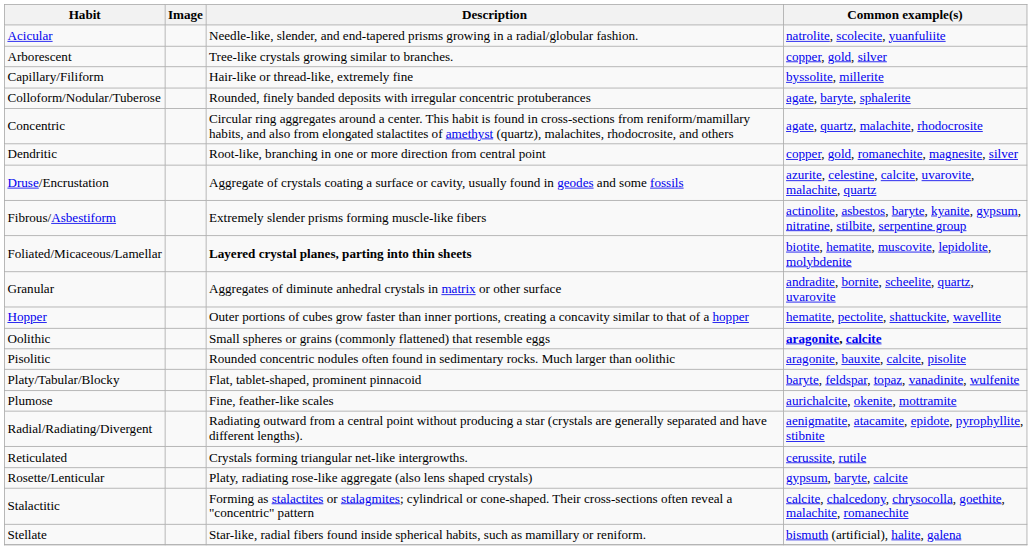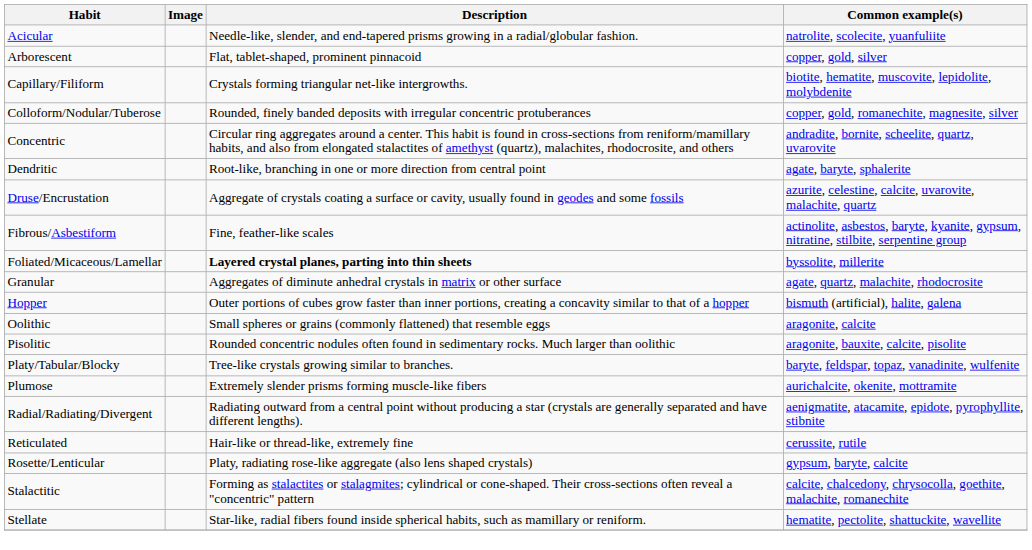 <table class="wikitable">
 <tr>
 <th>Habit</th>
 <th>Image</th>
 <th>Description</th>
 <th>Common example(s)</th>
 </tr>
 <tr>
 <td><a href='#'>Acicular</a></td>
 <td></td>
 <td>Needle-like, slender, and end-tapered prisms growing in a radial/globular fashion.</td>
 <td><a href='#'>natrolite</a>, <a href='#'>scolecite</a>, <a href='#'>yuanfuliite</a></td>
 </tr>
 <tr>
 <td>Arborescent</td>
 <td></td>
-<td>Tree-like crystals growing similar to branches.</td>
+<td>Flat, tablet-shaped, prominent pinnacoid</td>
 <td><a href='#'>copper</a>, <a href='#'>gold</a>, <a href='#'>silver</a></td>
 </tr>
 <tr>
 <td>Capillary/Filiform</td>
 <td></td>
-<td>Hair-like or thread-like, extremely fine</td>
-<td><a href='#'>byssolite</a>, <a href='#'>millerite</a></td>
+<td>Crystals forming triangular net-like intergrowths.</td>
+<td><a href='#'>biotite</a>, <a href='#'>hematite</a>, <a href='#'>muscovite</a>, <a href='#'>lepidolite</a>, <a href='#'>molybdenite</a></td>
 </tr>
 <tr>
 <td>Colloform/Nodular/Tuberose</td>
 <td></td>
 <td>Rounded, finely banded deposits with irregular concentric protuberances</td>
-<td><a href='#'>agate</a>, <a href='#'>baryte</a>, <a href='#'>sphalerite</a></td>
+<td><a href='#'>copper</a>, <a href='#'>gold</a>, <a href='#'>romanechite</a>, <a href='#'>magnesite</a>, <a href='#'>silver</a></td>
 </tr>
 <tr>
 <td>Concentric</td>
 <td></td>
 <td>Circular ring aggregates around a center. This habit is found in cross-sections from reniform/mamillary habits, and also from elongated stalactites of <a href='#'>amethyst</a> (quartz), malachites, rhodocrosite, and others</td>
-<td><a href='#'>agate</a>, <a href='#'>quartz</a>, <a href='#'>malachite</a>, <a href='#'>rhodocrosite</a></td>
+<td><a href='#'>andradite</a>, <a href='#'>bornite</a>, <a href='#'>scheelite</a>, <a href='#'>quartz</a>, <a href='#'>uvarovite</a></td>
 </tr>
 <tr>
 <td>Dendritic</td>
 <td></td>
 <td>Root-like, branching in one or more direction from central point</td>
-<td><a href='#'>copper</a>, <a href='#'>gold</a>, <a href='#'>romanechite</a>, <a href='#'>magnesite</a>, <a href='#'>silver</a></td>
+<td><a href='#'>agate</a>, <a href='#'>baryte</a>, <a href='#'>sphalerite</a></td>
 </tr>
 <tr>
 <td><a href='#'>Druse</a>/Encrustation</td>
 <td></td>
 <td>Aggregate of crystals coating a surface or cavity, usually found in <a href='#'>geodes</a> and some <a href='#'>fossils</a></td>
 <td><a href='#'>azurite</a>, <a href='#'>celestine</a>, <a href='#'>calcite</a>, <a href='#'>uvarovite</a>, <a href='#'>malachite</a>, <a href='#'>quartz</a></td>
 </tr>
 <tr>
 <td>Fibrous/<a href='#'>Asbestiform</a></td>
 <td></td>
-<td>Extremely slender prisms forming muscle-like fibers</td>
+<td>Fine, feather-like scales</td>
 <td><a href='#'>actinolite</a>, <a href='#'>asbestos</a>, <a href='#'>baryte</a>, <a href='#'>kyanite</a>, <a href='#'>gypsum</a>, <a href='#'>nitratine</a>, <a href='#'>stilbite</a>, <a href='#'>serpentine group</a></td>
 </tr>
 <tr>
 <td>Foliated/Micaceous/Lamellar</td>
 <td></td>
 <td><strong>Layered crystal planes, parting into thin sheets</strong></td>
-<td><a href='#'>biotite</a>, <a href='#'>hematite</a>, <a href='#'>muscovite</a>, <a href='#'>lepidolite</a>, <a href='#'>molybdenite</a></td>
+<td><a href='#'>byssolite</a>, <a href='#'>millerite</a></td>
 </tr>
 <tr>
 <td>Granular</td>
 <td></td>
 <td>Aggregates of diminute anhedral crystals in <a href='#'>matrix</a> or other surface</td>
-<td><a href='#'>andradite</a>, <a href='#'>bornite</a>, <a href='#'>scheelite</a>, <a href='#'>quartz</a>, <a href='#'>uvarovite</a></td>
+<td><a href='#'>agate</a>, <a href='#'>quartz</a>, <a href='#'>malachite</a>, <a href='#'>rhodocrosite</a></td>
 </tr>
 <tr>
 <td><a href='#'>Hopper</a></td>
 <td></td>
 <td>Outer portions of cubes grow faster than inner portions, creating a concavity similar to that of a <a href='#'>hopper</a></td>
-<td><a href='#'>hematite</a>, <a href='#'>pectolite</a>, <a href='#'>shattuckite</a>, <a href='#'>wavellite</a></td>
+<td><a href='#'>bismuth</a> (artificial), <a href='#'>halite</a>, <a href='#'>galena</a></td>
 </tr>
 <tr>
 <td>Oolithic</td>
 <td></td>
 <td>Small spheres or grains (commonly flattened) that resemble eggs</td>
-<td><strong><a href='#'>aragonite</a>, <a href='#'>calcite</a></strong></td>
+<td><a href='#'>aragonite</a>, <a href='#'>calcite</a></td>
 </tr>
 <tr>
 <td>Pisolitic</td>
 <td></td>
 <td>Rounded concentric nodules often found in sedimentary rocks. Much larger than oolithic</td>
 <td><a href='#'>aragonite</a>, <a href='#'>bauxite</a>, <a href='#'>calcite</a>, <a href='#'>pisolite</a></td>
 </tr>
 <tr>
 <td>Platy/Tabular/Blocky</td>
 <td></td>
-<td>Flat, tablet-shaped, prominent pinnacoid</td>
+<td>Tree-like crystals growing similar to branches.</td>
 <td><a href='#'>baryte</a>, <a href='#'>feldspar</a>, <a href='#'>topaz</a>, <a href='#'>vanadinite</a>, <a href='#'>wulfenite</a></td>
 </tr>
 <tr>
 <td>Plumose</td>
 <td></td>
-<td>Fine, feather-like scales</td>
+<td>Extremely slender prisms forming muscle-like fibers</td>
 <td><a href='#'>aurichalcite</a>, <a href='#'>okenite</a>, <a href='#'>mottramite</a></td>
 </tr>
 <tr>
 <td>Radial/Radiating/Divergent</td>
 <td></td>
 <td>Radiating outward from a central point without producing a star (crystals are generally separated and have different lengths).</td>
 <td><a href='#'>aenigmatite</a>, <a href='#'>atacamite</a>, <a href='#'>epidote</a>, <a href='#'>pyrophyllite</a>, <a href='#'>stibnite</a></td>
 </tr>
 <tr>
 <td>Reticulated</td>
 <td></td>
-<td>Crystals forming triangular net-like intergrowths.</td>
+<td>Hair-like or thread-like, extremely fine</td>
 <td><a href='#'>cerussite</a>, <a href='#'>rutile</a></td>
 </tr>
 <tr>
 <td>Rosette/Lenticular</td>
 <td></td>
 <td>Platy, radiating rose-like aggregate (also lens shaped crystals)</td>
 <td><a href='#'>gypsum</a>, <a href='#'>baryte</a>, <a href='#'>calcite</a></td>
 </tr>
 <tr>
 <td>Stalactitic</td>
 <td></td>
 <td>Forming as <a href='#'>stalactites</a> or <a href='#'>stalagmites</a>; cylindrical or cone-shaped. Their cross-sections often reveal a "concentric" pattern</td>
 <td><a href='#'>calcite</a>, <a href='#'>chalcedony</a>, <a href='#'>chrysocolla</a>, <a href='#'>goethite</a>, <a href='#'>malachite</a>, <a href='#'>romanechite</a></td>
 </tr>
 <tr>
 <td>Stellate</td>
 <td></td>
 <td>Star-like, radial fibers found inside spherical habits, such as mamillary or reniform.</td>
-<td><a href='#'>bismuth</a> (artificial), <a href='#'>halite</a>, <a href='#'>galena</a></td>
+<td><a href='#'>hematite</a>, <a href='#'>pectolite</a>, <a href='#'>shattuckite</a>, <a href='#'>wavellite</a></td>
 </tr>
 <tr>
 </tr>
 </table>
